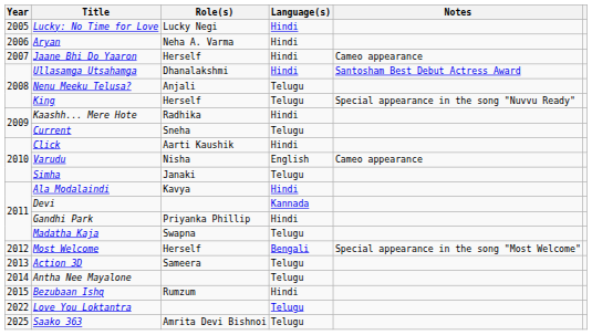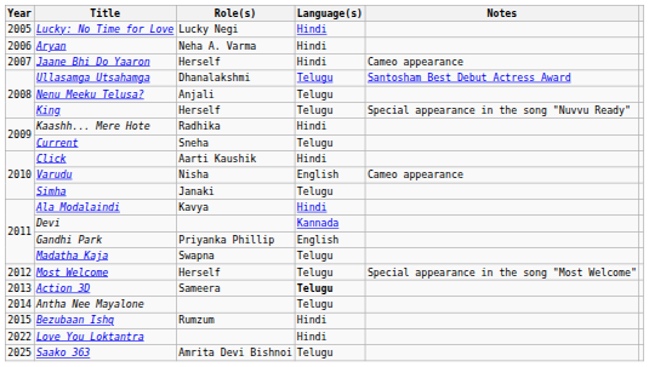 <table class="wikitable sortable">
 <tr>
 <th scope="col">Year</th>
 <th scope="col">Title</th>
 <th scope="col">Role(s)</th>
 <th scope="col">Language(s)</th>
 <th scope="col" class="unsortable">Notes</th>
 <th scope="col" class="unsortable"></th>
 </tr>
 <tr>
 <td rowspan="1">2005</td>
 <td><em><a href='#'>Lucky: No Time for Love</a></em></td>
 <td>Lucky Negi</td>
 <td><a href='#'>Hindi</a></td>
 <td></td>
 <td></td>
 </tr>
 <tr>
 <td rowspan="1">2006</td>
 <td><em><a href='#'>Aryan</a></em></td>
 <td>Neha A. Varma</td>
 <td>Hindi</td>
 <td></td>
 <td></td>
 </tr>
 <tr>
 <td rowspan="1">2007</td>
 <td><em><a href='#'>Jaane Bhi Do Yaaron</a></em></td>
 <td>Herself</td>
 <td>Hindi</td>
 <td>Cameo appearance</td>
 <td></td>
 </tr>
 <tr>
 <td rowspan="3">2008</td>
 <td><em><a href='#'>Ullasamga Utsahamga</a></em></td>
 <td>Dhanalakshmi</td>
-<td><a href='#'>Hindi</a></td>
+<td><a href='#'>Telugu</a></td>
 <td><a href='#'>Santosham Best Debut Actress Award</a></td>
 <td></td>
 </tr>
 <tr>
 <td><em><a href='#'>Nenu Meeku Telusa?</a></em></td>
 <td>Anjali</td>
 <td>Telugu</td>
 <td></td>
 <td></td>
 </tr>
 <tr>
 <td><em><a href='#'>King</a></em></td>
 <td>Herself</td>
 <td>Telugu</td>
 <td>Special appearance in the song "Nuvvu Ready"</td>
 <td></td>
 </tr>
 <tr>
 <td rowspan="2">2009</td>
 <td><em>Kaashh... Mere Hote</em></td>
 <td>Radhika</td>
 <td>Hindi</td>
 <td></td>
 <td></td>
 </tr>
 <tr>
 <td><em><a href='#'>Current</a></em></td>
 <td>Sneha</td>
 <td>Telugu</td>
 <td></td>
 <td></td>
 </tr>
 <tr>
 <td rowspan="3">2010</td>
 <td><em><a href='#'>Click</a></em></td>
 <td>Aarti Kaushik</td>
 <td>Hindi</td>
 <td></td>
 <td></td>
 </tr>
 <tr>
 <td><em><a href='#'>Varudu</a></em></td>
 <td>Nisha</td>
 <td>English</td>
 <td>Cameo appearance</td>
 <td></td>
 </tr>
 <tr>
 <td><em><a href='#'>Simha</a></em></td>
 <td>Janaki</td>
 <td>Telugu</td>
 <td></td>
 <td></td>
 </tr>
 <tr>
 <td rowspan="4">2011</td>
 <td><em><a href='#'>Ala Modalaindi</a></em></td>
 <td>Kavya</td>
 <td><a href='#'>Hindi</a></td>
 <td></td>
 <td></td>
 </tr>
 <tr>
 <td><em>Devi</em></td>
 <td></td>
 <td><a href='#'>Kannada</a></td>
 <td></td>
 <td></td>
 </tr>
 <tr>
 <td><em>Gandhi Park</em></td>
 <td>Priyanka Phillip</td>
-<td>Hindi</td>
+<td>English</td>
 <td></td>
 <td></td>
 </tr>
 <tr>
 <td><em><a href='#'>Madatha Kaja</a></em></td>
 <td>Swapna</td>
 <td>Telugu</td>
 <td></td>
 <td></td>
 </tr>
 <tr>
 <td>2012</td>
 <td><em><a href='#'>Most Welcome</a></em></td>
 <td>Herself</td>
-<td><a href='#'>Bengali</a></td>
+<td>Telugu</td>
 <td>Special appearance in the song "Most Welcome"</td>
 <td></td>
 </tr>
 <tr>
 <td>2013</td>
 <td><em><a href='#'>Action 3D</a></em></td>
 <td>Sameera</td>
-<td>Telugu</td>
+<td><strong>Telugu</strong></td>
 <td></td>
 <td></td>
 </tr>
 <tr>
 <td>2014</td>
 <td><em>Antha Nee Mayalone</em></td>
 <td></td>
 <td>Telugu</td>
 <td></td>
 <td></td>
 </tr>
 <tr>
 <td>2015</td>
 <td><em><a href='#'>Bezubaan Ishq</a></em></td>
 <td>Rumzum</td>
 <td>Hindi</td>
 <td></td>
 <td></td>
 </tr>
 <tr>
 <td>2022</td>
 <td><em><a href='#'>Love You Loktantra</a></em></td>
 <td></td>
-<td><a href='#'>Telugu</a></td>
+<td>Hindi</td>
 <td></td>
 <td></td>
 </tr>
 <tr>
 <td>2025</td>
 <td><em><a href='#'>Saako 363</a></em></td>
 <td>Amrita Devi Bishnoi</td>
 <td>Telugu</td>
 <td></td>
 <td></td>
 </tr>
 </table>
